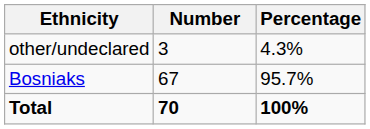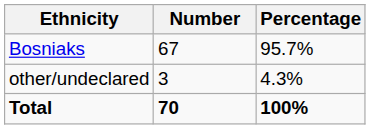 <table class="wikitable">
 <tr>
 <th width="100px">Ethnicity</th>
 <th width="80px">Number</th>
 <th width="80px">Percentage</th>
 </tr>
 <tr>
+<td><a href='#'>Bosniaks</a></td>
+<td>67</td>
+<td>95.7%</td>
+</tr>
+<tr>
 <td>other/undeclared</td>
 <td>3</td>
 <td>4.3%</td>
-</tr>
-<tr>
-<td><a href='#'>Bosniaks</a></td>
-<td>67</td>
-<td>95.7%</td>
 </tr>
 <tr>
 <td><strong>Total</strong></td>
 <td><strong>70</strong></td>
 <td><strong>100%</strong></td>
 </tr>
 </table>
